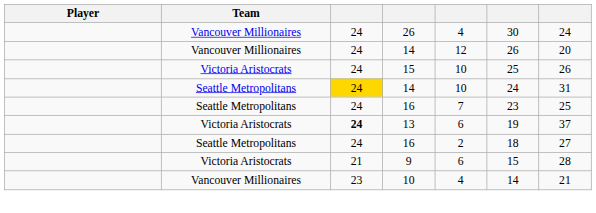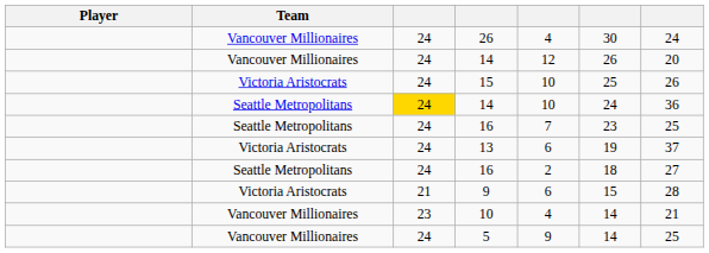 <table class="wikitable sortable" style="text-align:center;">
 <tr>
 <th style="width: 13em;">Player</th>
 <th style="width: 14em;">Team</th>
 <th style="width: 4em;"></th>
 <th style="width: 4em;"></th>
 <th style="width: 4em;"></th>
 <th style="width: 4em;"></th>
 <th style="width: 4em;"></th>
 </tr>
 <tr>
 <td align="left"></td>
 <td><a href='#'>Vancouver Millionaires</a></td>
 <td>24</td>
 <td>26</td>
 <td>4</td>
 <td>30</td>
 <td>24</td>
 </tr>
 <tr>
 <td align="left"></td>
 <td>Vancouver Millionaires</td>
 <td>24</td>
 <td>14</td>
 <td>12</td>
 <td>26</td>
 <td>20</td>
 </tr>
 <tr>
 <td align="left"></td>
 <td><a href='#'>Victoria Aristocrats</a></td>
 <td>24</td>
 <td>15</td>
 <td>10</td>
 <td>25</td>
 <td>26</td>
 </tr>
 <tr>
 <td align="left"></td>
 <td><a href='#'>Seattle Metropolitans</a></td>
 <td style="background: gold;">24</td>
 <td>14</td>
 <td>10</td>
 <td>24</td>
-<td>31</td>
+<td>36</td>
 </tr>
 <tr>
 <td align="left"></td>
 <td>Seattle Metropolitans</td>
 <td>24</td>
 <td>16</td>
 <td>7</td>
 <td>23</td>
 <td>25</td>
 </tr>
 <tr>
 <td align="left"></td>
 <td>Victoria Aristocrats</td>
-<td><strong>24</strong></td>
+<td>24</td>
 <td>13</td>
 <td>6</td>
 <td>19</td>
 <td>37</td>
 </tr>
 <tr>
 <td align="left"></td>
 <td>Seattle Metropolitans</td>
 <td>24</td>
 <td>16</td>
 <td>2</td>
 <td>18</td>
 <td>27</td>
 </tr>
 <tr>
 <td align="left"></td>
 <td>Victoria Aristocrats</td>
 <td>21</td>
 <td>9</td>
 <td>6</td>
 <td>15</td>
 <td>28</td>
 </tr>
 <tr>
 <td align="left"></td>
 <td>Vancouver Millionaires</td>
 <td>23</td>
 <td>10</td>
 <td>4</td>
 <td>14</td>
 <td>21</td>
 </tr>
+<tr>
+<td align="left"></td>
+<td>Vancouver Millionaires</td>
+<td>24</td>
+<td>5</td>
+<td>9</td>
+<td>14</td>
+<td>25</td>
+</tr>
 </table>
